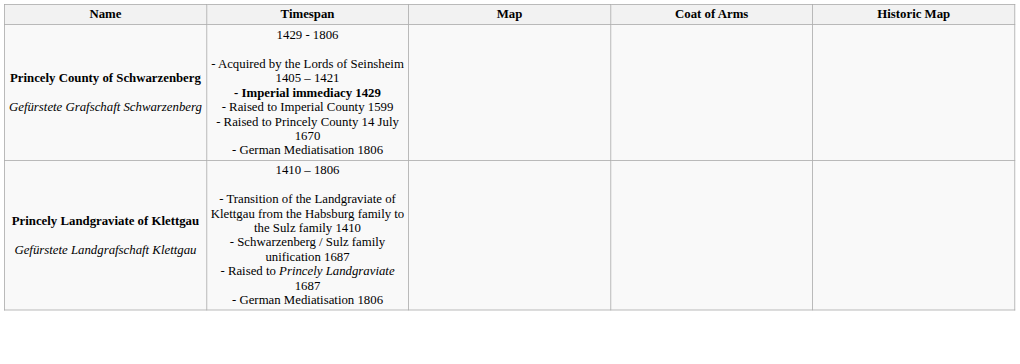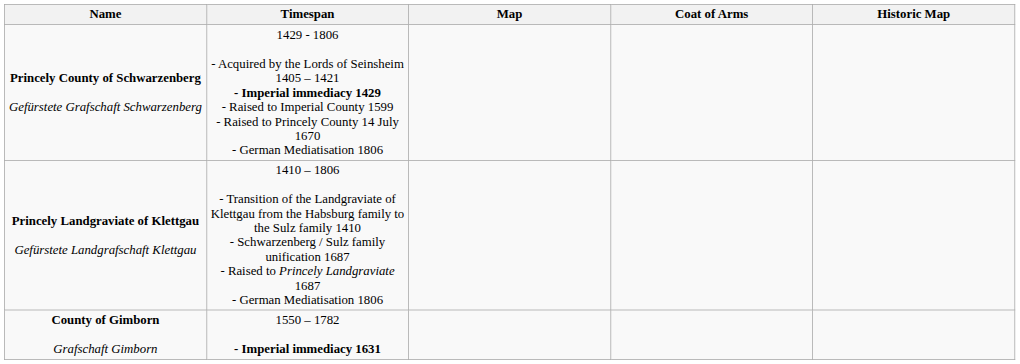 <table class="wikitable" style="text-align:center; width:100%">
 <tr>
 <th width=20%>Name</th>
 <th width=20%>Timespan</th>
 <th width=20%>Map</th>
 <th width=20%>Coat of Arms</th>
 <th width=20%>Historic Map</th>
 </tr>
 <tr>
 <td><strong>Princely County of Schwarzenberg</strong><br><br><em>Gefürstete Grafschaft Schwarzenberg</em></td>
 <td>1429 - 1806<br><br>- Acquired by the Lords of Seinsheim	1405 – 1421<br><strong>- Imperial immediacy 1429</strong><br>- Raised to Imperial County 1599<br>- Raised to Princely County	14 July 1670<br>- German Mediatisation 1806</td>
 <td></td>
 <td><br></td>
 <td></td>
 </tr>
 <tr>
 <td><strong>Princely Landgraviate of Klettgau</strong><br><br><em>Gefürstete Landgrafschaft Klettgau</em></td>
 <td>1410 – 1806<br><br>- Transition of the Landgraviate of Klettgau from the Habsburg family to the Sulz family 1410<br>- Schwarzenberg / Sulz family unification 1687<br>- Raised to <em>Princely Landgraviate</em> 1687<br>- German Mediatisation 1806</td>
 <td></td>
 <td><br></td>
 <td></td>
 </tr>
+<tr>
+<td><strong>County of Gimborn</strong><br><br><em>Grafschaft Gimborn</em></td>
+<td>1550 – 1782<br><br><strong>- Imperial immediacy 1631</strong></td>
+<td></td>
+<td><br></td>
+<td></td>
+</tr>
 </table>
